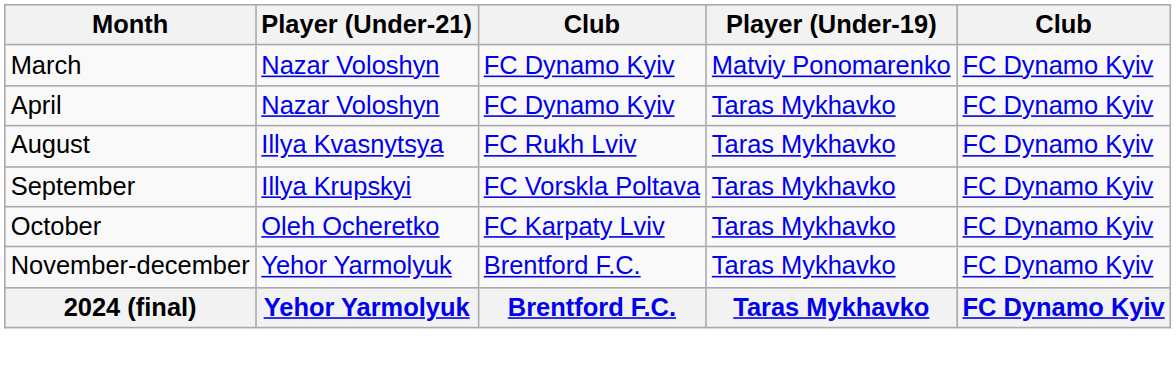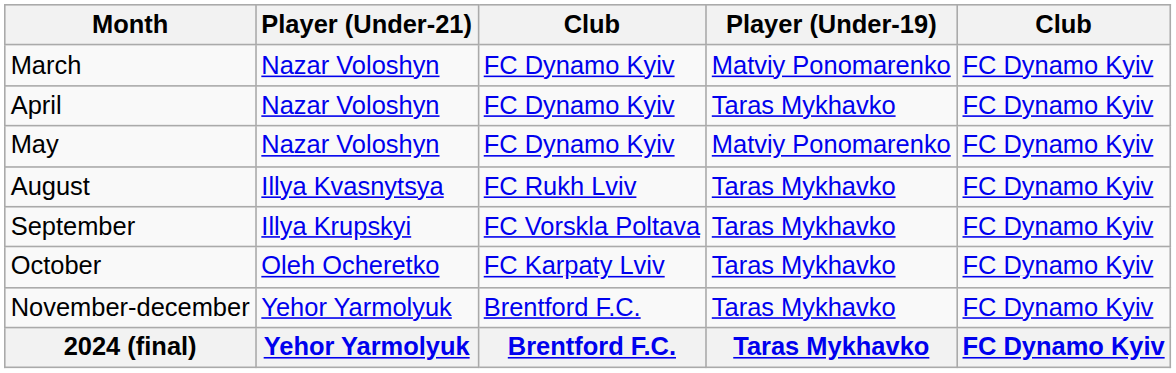 <table class="wikitable">
 <tr>
 <th>Month</th>
 <th>Player (Under-21)</th>
 <th>Club</th>
 <th>Player (Under-19)</th>
 <th>Club</th>
 </tr>
 <tr>
 <td>March</td>
 <td><a href='#'>Nazar Voloshyn</a></td>
 <td><a href='#'>FC Dynamo Kyiv</a></td>
 <td><a href='#'>Matviy Ponomarenko</a></td>
 <td><a href='#'>FC Dynamo Kyiv</a></td>
 </tr>
 <tr>
 <td>April</td>
 <td><a href='#'>Nazar Voloshyn</a></td>
 <td><a href='#'>FC Dynamo Kyiv</a></td>
 <td><a href='#'>Taras Mykhavko</a></td>
+<td><a href='#'>FC Dynamo Kyiv</a></td>
+</tr>
+<tr>
+<td>May</td>
+<td><a href='#'>Nazar Voloshyn</a></td>
+<td><a href='#'>FC Dynamo Kyiv</a></td>
+<td><a href='#'>Matviy Ponomarenko</a></td>
 <td><a href='#'>FC Dynamo Kyiv</a></td>
 </tr>
 <tr>
 <td>August</td>
 <td><a href='#'>Illya Kvasnytsya</a></td>
 <td><a href='#'>FC Rukh Lviv</a></td>
 <td><a href='#'>Taras Mykhavko</a></td>
 <td><a href='#'>FC Dynamo Kyiv</a></td>
 </tr>
 <tr>
 <td>September</td>
 <td><a href='#'>Illya Krupskyi</a></td>
 <td><a href='#'>FC Vorskla Poltava</a></td>
 <td><a href='#'>Taras Mykhavko</a></td>
 <td><a href='#'>FC Dynamo Kyiv</a></td>
 </tr>
 <tr>
 <td>October</td>
 <td><a href='#'>Oleh Ocheretko</a></td>
 <td><a href='#'>FC Karpaty Lviv</a></td>
 <td><a href='#'>Taras Mykhavko</a></td>
 <td><a href='#'>FC Dynamo Kyiv</a></td>
 </tr>
 <tr>
 <td>November-december</td>
 <td><a href='#'>Yehor Yarmolyuk</a></td>
 <td><a href='#'>Brentford F.C.</a></td>
 <td><a href='#'>Taras Mykhavko</a></td>
 <td><a href='#'>FC Dynamo Kyiv</a></td>
 </tr>
 <tr>
 <th>2024 (final)</th>
 <th><a href='#'>Yehor Yarmolyuk</a></th>
 <th><a href='#'>Brentford F.C.</a></th>
 <th><a href='#'>Taras Mykhavko</a></th>
 <th><a href='#'>FC Dynamo Kyiv</a></th>
 </tr>
 </table>
